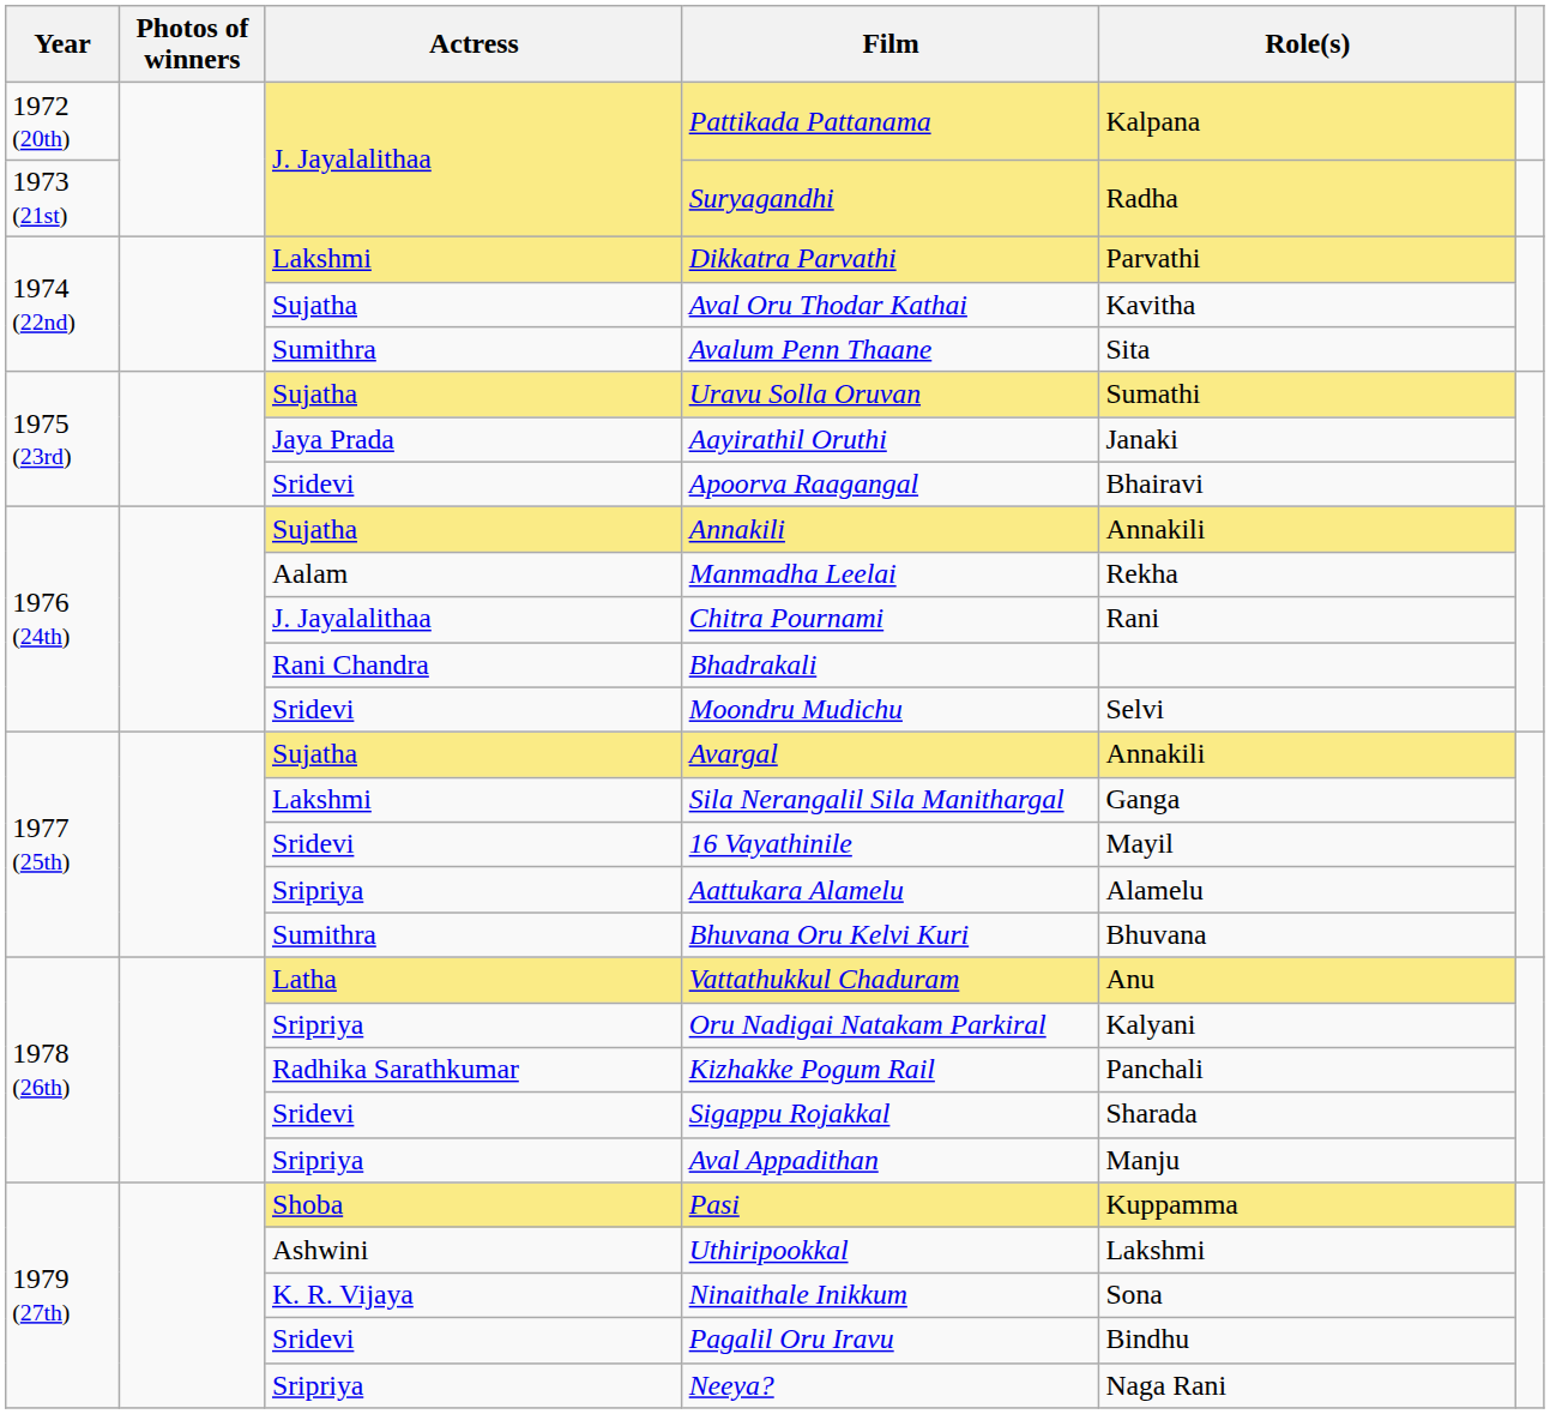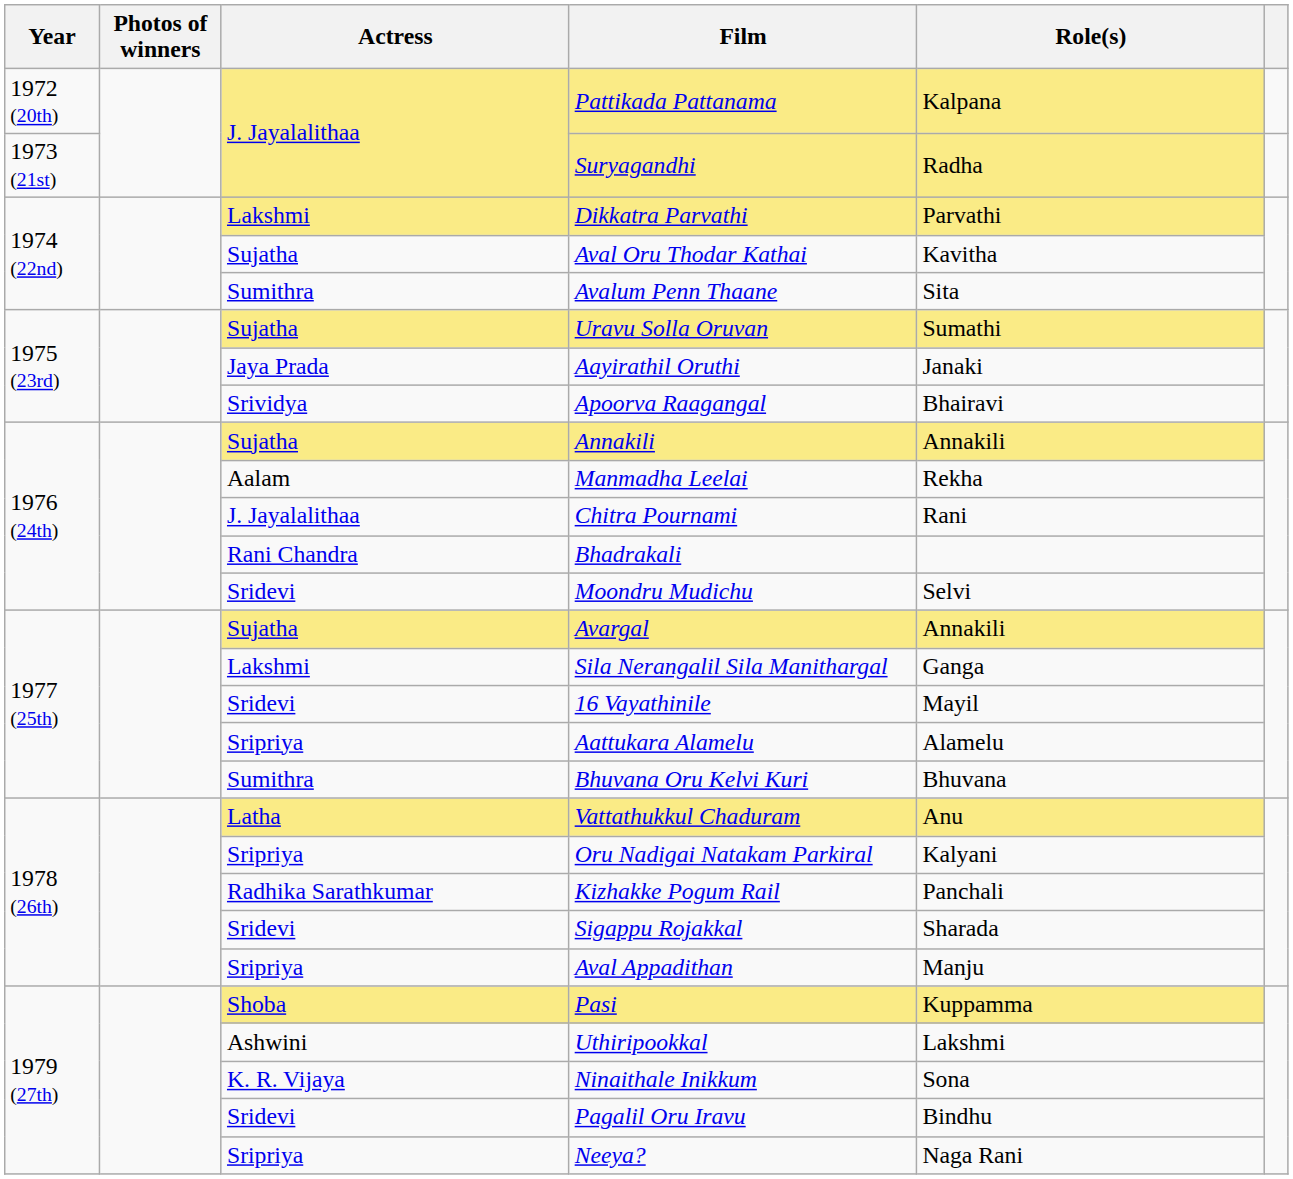 <table class="wikitable sortable">
 <tr>
 <th scope="col" style="width:3%;">Year</th>
 <th scope="col" style="width:3%;">Photos of winners</th>
 <th scope="col" style="width:15%;">Actress</th>
 <th scope="col" style="width:15%;">Film</th>
 <th scope="col" style="width:15%;">Role(s)</th>
 <th scope="col" style="width:1%;" class="unsortable"></th>
 </tr>
 <tr>
 <td>1972 <br><small>(<a href='#'>20th</a>) </small></td>
 <td rowspan="2"></td>
 <td rowspan="2" style="background:#FAEB86;"><a href='#'>J. Jayalalithaa</a> </td>
 <td style="background:#FAEB86;"><em><a href='#'>Pattikada Pattanama</a></em></td>
 <td style="background:#FAEB86;">Kalpana</td>
 <td style="text-align:center;"></td>
 </tr>
 <tr>
 <td>1973 <br><small>(<a href='#'>21st</a>) </small></td>
 <td style="background:#FAEB86;"><em><a href='#'>Suryagandhi</a></em></td>
 <td style="background:#FAEB86;">Radha</td>
 <td style="text-align:center;"></td>
 </tr>
 <tr>
 <td rowspan="3">1974 <br><small>(<a href='#'>22nd</a>) </small></td>
 <td rowspan="3"></td>
 <td style="background:#FAEB86;"><a href='#'>Lakshmi</a> </td>
 <td style="background:#FAEB86;"><em><a href='#'>Dikkatra Parvathi</a></em></td>
 <td style="background:#FAEB86;">Parvathi</td>
 <td rowspan="3" style="text-align:center;"></td>
 </tr>
 <tr>
 <td><a href='#'>Sujatha</a></td>
 <td><em><a href='#'>Aval Oru Thodar Kathai</a></em></td>
 <td>Kavitha</td>
 </tr>
 <tr>
 <td><a href='#'>Sumithra</a></td>
 <td><em><a href='#'>Avalum Penn Thaane</a></em></td>
 <td>Sita</td>
 </tr>
 <tr>
 <td rowspan="3">1975 <br><small>(<a href='#'>23rd</a>) </small></td>
 <td rowspan="3"></td>
 <td style="background:#FAEB86;"><a href='#'>Sujatha</a> </td>
 <td style="background:#FAEB86;"><em><a href='#'>Uravu Solla Oruvan</a></em></td>
 <td style="background:#FAEB86;">Sumathi</td>
 <td rowspan="3" style="text-align:center;"></td>
 </tr>
 <tr>
 <td><a href='#'>Jaya Prada</a></td>
 <td><em><a href='#'>Aayirathil Oruthi</a></em></td>
 <td>Janaki</td>
 </tr>
 <tr>
-<td><a href='#'>Sridevi</a></td>
+<td><a href='#'>Srividya</a></td>
 <td><em><a href='#'>Apoorva Raagangal</a></em></td>
 <td>Bhairavi</td>
 </tr>
 <tr>
 <td rowspan="5">1976 <br><small>(<a href='#'>24th</a>) </small></td>
 <td rowspan="5"></td>
 <td style="background:#FAEB86;"><a href='#'>Sujatha</a> </td>
 <td style="background:#FAEB86;"><em><a href='#'>Annakili</a></em></td>
 <td style="background:#FAEB86;">Annakili</td>
 <td rowspan="5" style="text-align:center;"></td>
 </tr>
 <tr>
 <td>Aalam</td>
 <td><a href='#'><em>Manmadha Leelai</em></a></td>
 <td>Rekha</td>
 </tr>
 <tr>
 <td><a href='#'>J. Jayalalithaa</a></td>
 <td><a href='#'><em>Chitra Pournami</em></a></td>
 <td>Rani</td>
 </tr>
 <tr>
 <td><a href='#'>Rani Chandra</a></td>
 <td><a href='#'><em>Bhadrakali</em></a></td>
 <td></td>
 </tr>
 <tr>
 <td><a href='#'>Sridevi</a></td>
 <td><em><a href='#'>Moondru Mudichu</a></em></td>
 <td>Selvi</td>
 </tr>
 <tr>
 <td rowspan="5">1977 <br><small>(<a href='#'>25th</a>) </small></td>
 <td rowspan="5"></td>
 <td style="background:#FAEB86;"><a href='#'>Sujatha</a> </td>
 <td style="background:#FAEB86;"><em><a href='#'>Avargal</a></em></td>
 <td style="background:#FAEB86;">Annakili</td>
 <td rowspan="5" style="text-align:center;"></td>
 </tr>
 <tr>
 <td><a href='#'>Lakshmi</a></td>
 <td><a href='#'><em>Sila Nerangalil Sila Manithargal</em></a></td>
 <td>Ganga</td>
 </tr>
 <tr>
 <td><a href='#'>Sridevi</a></td>
 <td><em><a href='#'>16 Vayathinile</a></em></td>
 <td>Mayil</td>
 </tr>
 <tr>
 <td><a href='#'>Sripriya</a></td>
 <td><em><a href='#'>Aattukara Alamelu</a></em></td>
 <td>Alamelu</td>
 </tr>
 <tr>
 <td><a href='#'>Sumithra</a></td>
 <td><em><a href='#'>Bhuvana Oru Kelvi Kuri</a></em></td>
 <td>Bhuvana</td>
 </tr>
 <tr>
 <td rowspan="5">1978 <br><small>(<a href='#'>26th</a>) </small></td>
 <td rowspan="5" style="text-align:center"></td>
 <td style="background:#FAEB86;"><a href='#'>Latha</a>  </td>
 <td style="background:#FAEB86;"><em><a href='#'>Vattathukkul Chaduram</a></em></td>
 <td style="background:#FAEB86;">Anu</td>
 <td rowspan="5" style="text-align:center;"></td>
 </tr>
 <tr>
 <td><a href='#'>Sripriya</a></td>
 <td><em><a href='#'>Oru Nadigai Natakam Parkiral</a></em></td>
 <td>Kalyani</td>
 </tr>
 <tr>
 <td><a href='#'>Radhika Sarathkumar</a></td>
 <td><em><a href='#'>Kizhakke Pogum Rail</a></em></td>
 <td>Panchali</td>
 </tr>
 <tr>
 <td><a href='#'>Sridevi</a></td>
 <td><em><a href='#'>Sigappu Rojakkal</a></em></td>
 <td>Sharada</td>
 </tr>
 <tr>
 <td><a href='#'>Sripriya</a></td>
 <td><em><a href='#'>Aval Appadithan</a></em></td>
 <td>Manju</td>
 </tr>
 <tr>
 <td rowspan="5">1979 <br><small>(<a href='#'>27th</a>) </small></td>
 <td rowspan="5" style="text-align:center"></td>
 <td style="background:#FAEB86;"><a href='#'>Shoba</a>  </td>
 <td style="background:#FAEB86;"><a href='#'><em>Pasi</em></a></td>
 <td style="background:#FAEB86;">Kuppamma</td>
 <td rowspan="5" style="text-align:center;"></td>
 </tr>
 <tr>
 <td>Ashwini</td>
 <td><em><a href='#'>Uthiripookkal</a></em></td>
 <td>Lakshmi</td>
 </tr>
 <tr>
 <td><a href='#'>K. R. Vijaya</a></td>
 <td><a href='#'><em>Ninaithale Inikkum</em></a></td>
 <td>Sona</td>
 </tr>
 <tr>
 <td><a href='#'>Sridevi</a></td>
 <td><em><a href='#'>Pagalil Oru Iravu</a></em></td>
 <td>Bindhu</td>
 </tr>
 <tr>
 <td><a href='#'>Sripriya</a></td>
 <td><em><a href='#'>Neeya?</a></em></td>
 <td>Naga Rani</td>
 </tr>
 </table>
